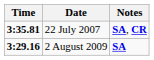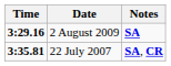 <table class="wikitable">
 <tr>
 <th>Time</th>
 <th>Date</th>
 <th>Notes</th>
 </tr>
 <tr>
+<td><strong>3:29.16</strong></td>
+<td>2 August 2009</td>
+<td><strong><a href='#'>SA</a></strong></td>
+</tr>
+<tr>
 <td><strong>3:35.81</strong></td>
 <td>22 July 2007</td>
 <td><strong><a href='#'>SA</a></strong>, <strong><a href='#'>CR</a></strong></td>
 </tr>
-<tr>
-<td><strong>3:29.16</strong></td>
-<td>2 August 2009</td>
-<td><strong><a href='#'>SA</a></strong></td>
-</tr>
 </table>
